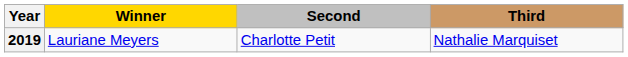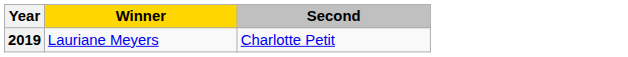 <table class="wikitable sortable">
 <tr>
 <th>Year</th>
 <th scope=col colspan=1 style="width:200px; background: gold;">Winner</th>
 <th scope=col colspan=1 style="width:200px; background: silver;">Second</th>
-<th scope=col colspan=1 style="width:200px; background: #cc9966;">Third</th>
 </tr>
 <tr>
 <th>2019</th>
 <td><a href='#'>Lauriane Meyers</a></td>
 <td><a href='#'>Charlotte Petit</a></td>
-<td><a href='#'>Nathalie Marquiset</a></td>
 </tr>
 </table>
